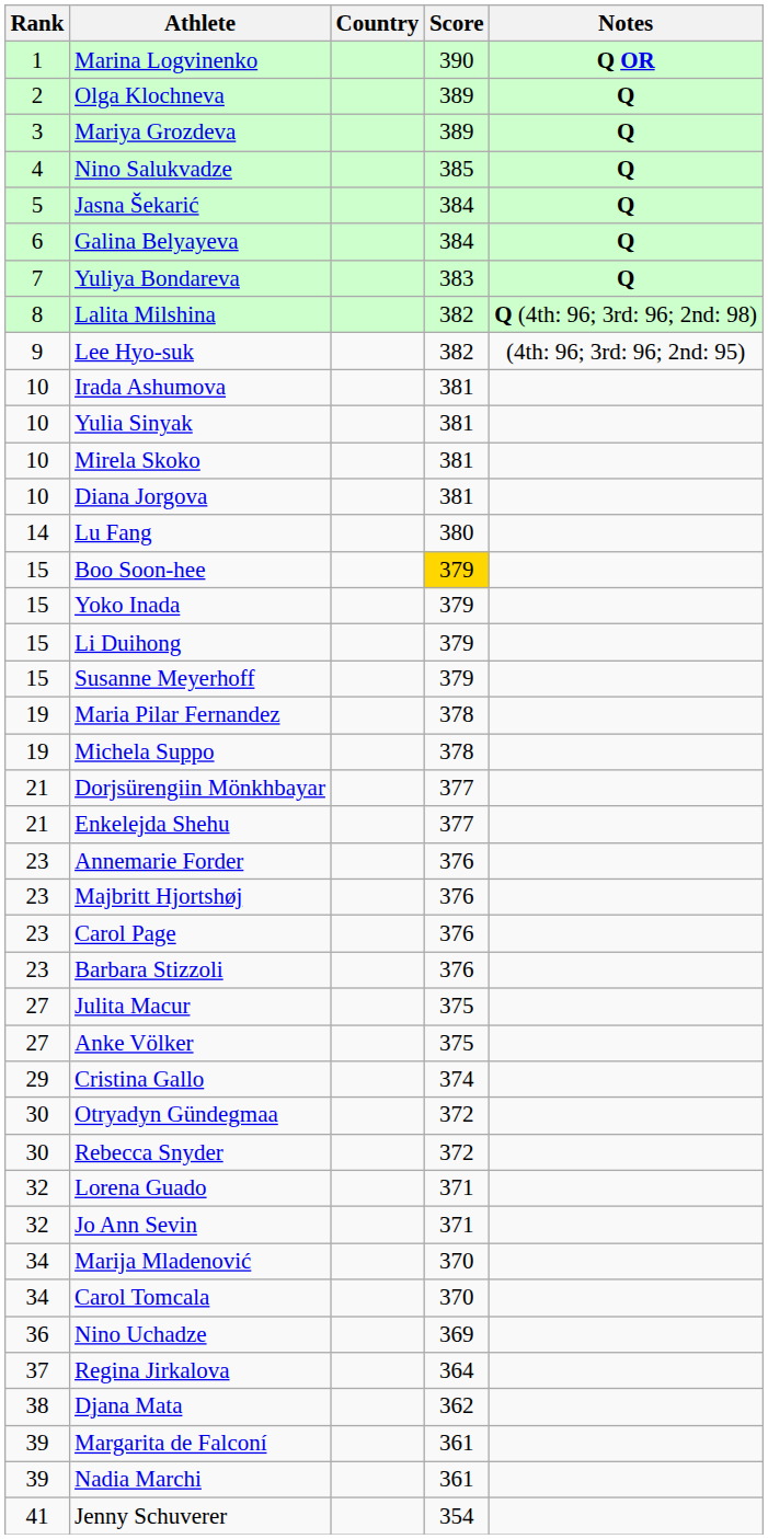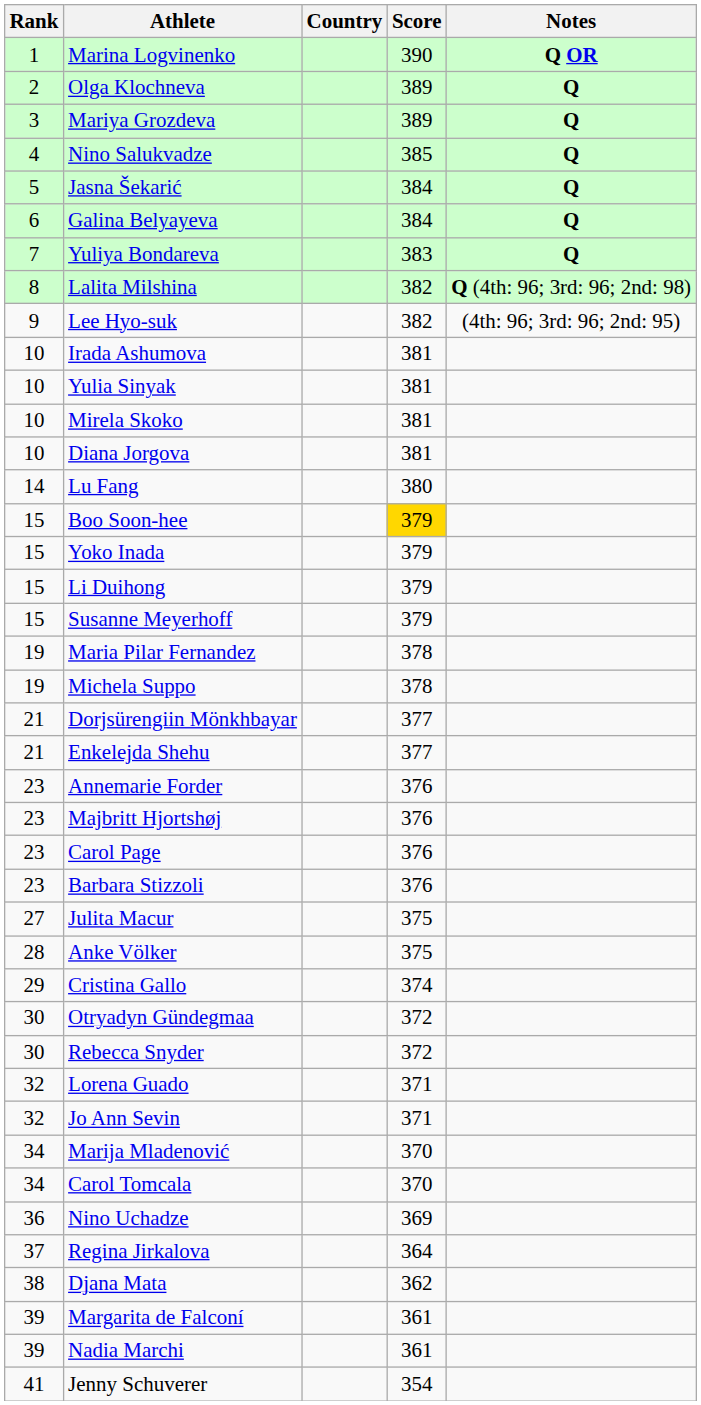 <table class="wikitable sortable" style="text-align: center">
 <tr>
 <th>Rank</th>
 <th>Athlete</th>
 <th>Country</th>
 <th>Score</th>
 <th>Notes</th>
 </tr>
 <tr bgcolor=#ccffcc>
 <td>1</td>
 <td align=left><a href='#'>Marina Logvinenko</a></td>
 <td align=left></td>
 <td>390</td>
 <td><strong>Q <a href='#'>OR</a></strong></td>
 </tr>
 <tr bgcolor=#ccffcc>
 <td>2</td>
 <td align=left><a href='#'>Olga Klochneva</a></td>
 <td align=left></td>
 <td>389</td>
 <td><strong>Q</strong></td>
 </tr>
 <tr bgcolor=#ccffcc>
 <td>3</td>
 <td align=left><a href='#'>Mariya Grozdeva</a></td>
 <td align=left></td>
 <td>389</td>
 <td><strong>Q</strong></td>
 </tr>
 <tr bgcolor=#ccffcc>
 <td>4</td>
 <td align=left><a href='#'>Nino Salukvadze</a></td>
 <td align=left></td>
 <td>385</td>
 <td><strong>Q</strong></td>
 </tr>
 <tr bgcolor=#ccffcc>
 <td>5</td>
 <td align=left><a href='#'>Jasna Šekarić</a></td>
 <td align=left></td>
 <td>384</td>
 <td><strong>Q</strong></td>
 </tr>
 <tr bgcolor=#ccffcc>
 <td>6</td>
 <td align=left><a href='#'>Galina Belyayeva</a></td>
 <td align=left></td>
 <td>384</td>
 <td><strong>Q</strong></td>
 </tr>
 <tr bgcolor=#ccffcc>
 <td>7</td>
 <td align=left><a href='#'>Yuliya Bondareva</a></td>
 <td align=left></td>
 <td>383</td>
 <td><strong>Q</strong></td>
 </tr>
 <tr bgcolor=#ccffcc>
 <td>8</td>
 <td align=left><a href='#'>Lalita Milshina</a></td>
 <td align=left></td>
 <td>382</td>
 <td><strong>Q</strong> (4th: 96; 3rd: 96; 2nd: 98)</td>
 </tr>
 <tr>
 <td>9</td>
 <td align=left><a href='#'>Lee Hyo-suk</a></td>
 <td align=left></td>
 <td>382</td>
 <td>(4th: 96; 3rd: 96; 2nd: 95)</td>
 </tr>
 <tr>
 <td>10</td>
 <td align=left><a href='#'>Irada Ashumova</a></td>
 <td align=left></td>
 <td>381</td>
 <td></td>
 </tr>
 <tr>
 <td>10</td>
 <td align=left><a href='#'>Yulia Sinyak</a></td>
 <td align=left></td>
 <td>381</td>
 <td></td>
 </tr>
 <tr>
 <td>10</td>
 <td align=left><a href='#'>Mirela Skoko</a></td>
 <td align=left></td>
 <td>381</td>
 <td></td>
 </tr>
 <tr>
 <td>10</td>
 <td align=left><a href='#'>Diana Jorgova</a></td>
 <td align=left></td>
 <td>381</td>
 <td></td>
 </tr>
 <tr>
 <td>14</td>
 <td align=left><a href='#'>Lu Fang</a></td>
 <td align=left></td>
 <td>380</td>
 <td></td>
 </tr>
 <tr>
 <td>15</td>
 <td align=left><a href='#'>Boo Soon-hee</a></td>
 <td align=left></td>
 <td style="background: gold;">379</td>
 <td></td>
 </tr>
 <tr>
 <td>15</td>
 <td align=left><a href='#'>Yoko Inada</a></td>
 <td align=left></td>
 <td>379</td>
 <td></td>
 </tr>
 <tr>
 <td>15</td>
 <td align=left><a href='#'>Li Duihong</a></td>
 <td align=left></td>
 <td>379</td>
 <td></td>
 </tr>
 <tr>
 <td>15</td>
 <td align=left><a href='#'>Susanne Meyerhoff</a></td>
 <td align=left></td>
 <td>379</td>
 <td></td>
 </tr>
 <tr>
 <td>19</td>
 <td align=left><a href='#'>Maria Pilar Fernandez</a></td>
 <td align=left></td>
 <td>378</td>
 <td></td>
 </tr>
 <tr>
 <td>19</td>
 <td align=left><a href='#'>Michela Suppo</a></td>
 <td align=left></td>
 <td>378</td>
 <td></td>
 </tr>
 <tr>
 <td>21</td>
 <td align=left><a href='#'>Dorjsürengiin Mönkhbayar</a></td>
 <td align=left></td>
 <td>377</td>
 <td></td>
 </tr>
 <tr>
 <td>21</td>
 <td align=left><a href='#'>Enkelejda Shehu</a></td>
 <td align=left></td>
 <td>377</td>
 <td></td>
 </tr>
 <tr>
 <td>23</td>
 <td align=left><a href='#'>Annemarie Forder</a></td>
 <td align=left></td>
 <td>376</td>
 <td></td>
 </tr>
 <tr>
 <td>23</td>
 <td align=left><a href='#'>Majbritt Hjortshøj</a></td>
 <td align=left></td>
 <td>376</td>
 <td></td>
 </tr>
 <tr>
 <td>23</td>
 <td align=left><a href='#'>Carol Page</a></td>
 <td align=left></td>
 <td>376</td>
 <td></td>
 </tr>
 <tr>
 <td>23</td>
 <td align=left><a href='#'>Barbara Stizzoli</a></td>
 <td align=left></td>
 <td>376</td>
 <td></td>
 </tr>
 <tr>
 <td>27</td>
 <td align=left><a href='#'>Julita Macur</a></td>
 <td align=left></td>
 <td>375</td>
 <td></td>
 </tr>
 <tr>
-<td>27</td>
+<td>28</td>
 <td align=left><a href='#'>Anke Völker</a></td>
 <td align=left></td>
 <td>375</td>
 <td></td>
 </tr>
 <tr>
 <td>29</td>
 <td align=left><a href='#'>Cristina Gallo</a></td>
 <td align=left></td>
 <td>374</td>
 <td></td>
 </tr>
 <tr>
 <td>30</td>
 <td align=left><a href='#'>Otryadyn Gündegmaa</a></td>
 <td align=left></td>
 <td>372</td>
 <td></td>
 </tr>
 <tr>
 <td>30</td>
 <td align=left><a href='#'>Rebecca Snyder</a></td>
 <td align=left></td>
 <td>372</td>
 <td></td>
 </tr>
 <tr>
 <td>32</td>
 <td align=left><a href='#'>Lorena Guado</a></td>
 <td align=left></td>
 <td>371</td>
 <td></td>
 </tr>
 <tr>
 <td>32</td>
 <td align=left><a href='#'>Jo Ann Sevin</a></td>
 <td align=left></td>
 <td>371</td>
 <td></td>
 </tr>
 <tr>
 <td>34</td>
 <td align=left><a href='#'>Marija Mladenović</a></td>
 <td align=left></td>
 <td>370</td>
 <td></td>
 </tr>
 <tr>
 <td>34</td>
 <td align=left><a href='#'>Carol Tomcala</a></td>
 <td align=left></td>
 <td>370</td>
 <td></td>
 </tr>
 <tr>
 <td>36</td>
 <td align=left><a href='#'>Nino Uchadze</a></td>
 <td align=left></td>
 <td>369</td>
 <td></td>
 </tr>
 <tr>
 <td>37</td>
 <td align=left><a href='#'>Regina Jirkalova</a></td>
 <td align=left></td>
 <td>364</td>
 <td></td>
 </tr>
 <tr>
 <td>38</td>
 <td align=left><a href='#'>Djana Mata</a></td>
 <td align=left></td>
 <td>362</td>
 <td></td>
 </tr>
 <tr>
 <td>39</td>
 <td align=left><a href='#'>Margarita de Falconí</a></td>
 <td align=left></td>
 <td>361</td>
 <td></td>
 </tr>
 <tr>
 <td>39</td>
 <td align=left><a href='#'>Nadia Marchi</a></td>
 <td align=left></td>
 <td>361</td>
 <td></td>
 </tr>
 <tr>
 <td>41</td>
 <td align=left>Jenny Schuverer</td>
 <td align=left></td>
 <td>354</td>
 <td></td>
 </tr>
 </table>
